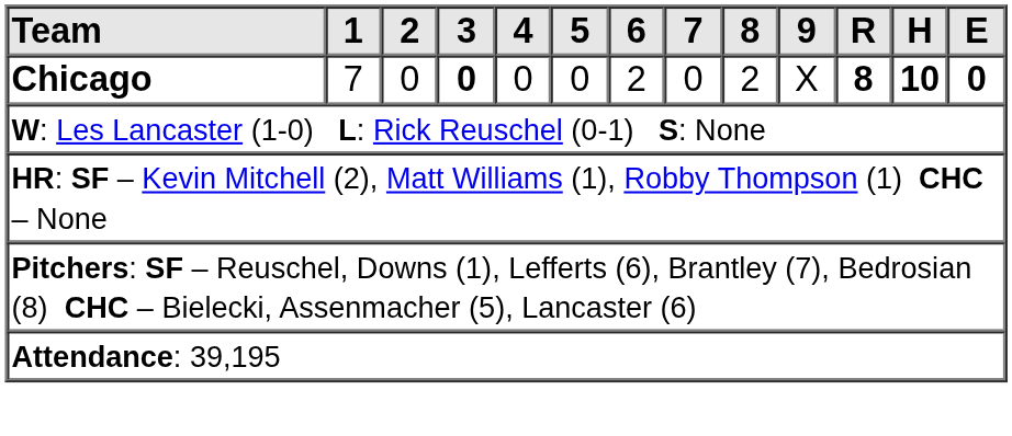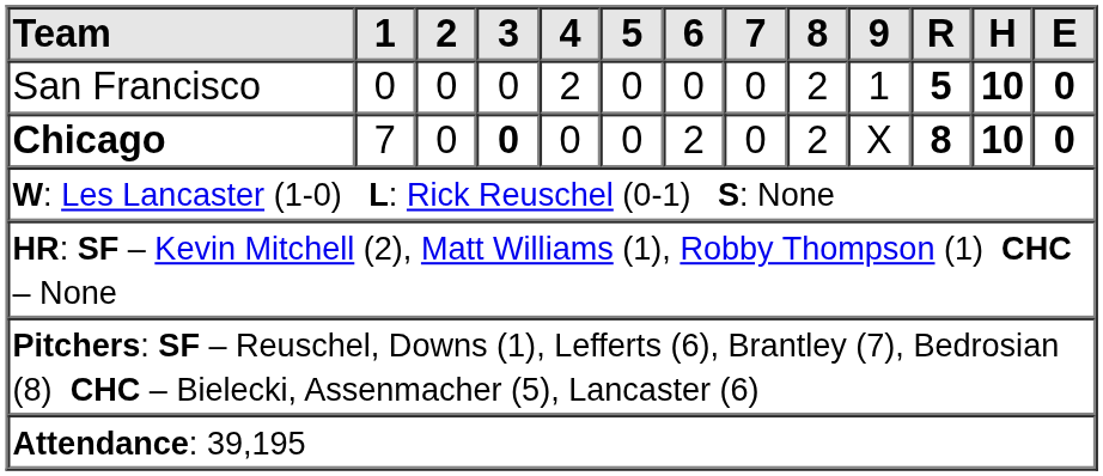 <table border=1 cellspacing=0 width=450 style="margin-left:3em;">
 <tr style="text-align:center; background-color:#e6e6e6;">
 <th align=left width=28%>Team</th>
 <th width=5%>1</th>
 <th width=5%>2</th>
 <th width=5%>3</th>
 <th width=5%>4</th>
 <th width=5%>5</th>
 <th width=5%>6</th>
 <th width=5%>7</th>
 <th width=5%>8</th>
 <th width=5%>9</th>
 <th width=5%>R</th>
 <th width=5%>H</th>
 <th width=5%>E</th>
+</tr>
+<tr style="text-align:center;">
+<td align=left>San Francisco</td>
+<td>0</td>
+<td>0</td>
+<td>0</td>
+<td>2</td>
+<td>0</td>
+<td>0</td>
+<td>0</td>
+<td>2</td>
+<td>1</td>
+<td><strong>5</strong></td>
+<td><strong>10</strong></td>
+<td><strong>0</strong></td>
 </tr>
 <tr style="text-align:center;">
 <td align=left><strong>Chicago</strong></td>
 <td>7</td>
 <td>0</td>
 <td><strong>0</strong></td>
 <td>0</td>
 <td>0</td>
 <td>2</td>
 <td>0</td>
 <td>2</td>
 <td>X</td>
 <td><strong>8</strong></td>
 <td><strong>10</strong></td>
 <td><strong>0</strong></td>
 </tr>
 <tr style="text-align:left;">
 <td colspan=13><small><strong>W</strong>: <a href='#'>Les Lancaster</a> (1-0)   <strong>L</strong>: <a href='#'>Rick Reuschel</a> (0-1)   <strong>S</strong>: None</small></td>
 </tr>
 <tr style="text-align:left;">
 <td colspan=13><small><strong>HR</strong>: <strong>SF</strong> – <a href='#'>Kevin Mitchell</a> (2), <a href='#'>Matt Williams</a> (1), <a href='#'>Robby Thompson</a> (1)  <strong>CHC</strong> – None</small></td>
 </tr>
 <tr style="text-align:left;">
 <td colspan=13><small><strong>Pitchers</strong>: <strong>SF</strong> – Reuschel, Downs (1), Lefferts (6), Brantley (7), Bedrosian (8)  <strong>CHC</strong> – Bielecki, Assenmacher (5), Lancaster (6)</small></td>
 </tr>
 <tr style="text-align:left;">
 <td colspan=13><small><strong>Attendance</strong>: 39,195</small></td>
 </tr>
 </table>
